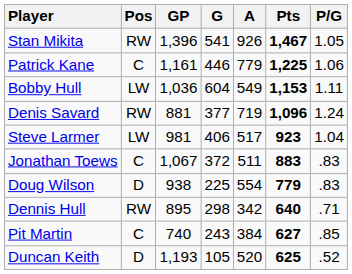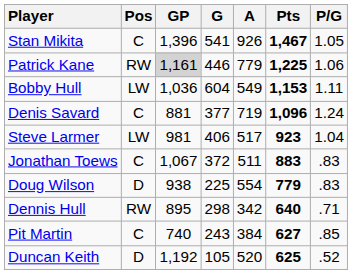 <table class="wikitable" style="text-align:center">
 <tr>
 <th style="text-align:left;">Player</th>
 <th>Pos</th>
 <th>GP</th>
 <th>G</th>
 <th>A</th>
 <th>Pts</th>
 <th>P/G</th>
 </tr>
 <tr>
 <td style="text-align:left;"><a href='#'>Stan Mikita</a></td>
-<td>RW</td>
+<td>C</td>
 <td>1,396</td>
 <td>541</td>
 <td>926</td>
 <td><strong>1,467</strong></td>
 <td>1.05</td>
 </tr>
 <tr>
 <td style="text-align:left;"><a href='#'>Patrick Kane</a></td>
-<td>C</td>
-<td>1,161</td>
+<td>RW</td>
+<td style="background: lightgrey;">1,161</td>
 <td>446</td>
 <td>779</td>
 <td><strong>1,225</strong></td>
 <td>1.06</td>
 </tr>
 <tr>
 <td style="text-align:left;"><a href='#'>Bobby Hull</a></td>
 <td>LW</td>
 <td>1,036</td>
 <td>604</td>
 <td>549</td>
 <td><strong>1,153</strong></td>
 <td>1.11</td>
 </tr>
 <tr>
 <td style="text-align:left;"><a href='#'>Denis Savard</a></td>
-<td>RW</td>
+<td>C</td>
 <td>881</td>
 <td>377</td>
 <td>719</td>
 <td><strong>1,096</strong></td>
 <td>1.24</td>
 </tr>
 <tr>
 <td style="text-align:left;"><a href='#'>Steve Larmer</a></td>
 <td>LW</td>
 <td>981</td>
 <td>406</td>
 <td>517</td>
 <td><strong>923</strong></td>
 <td>1.04</td>
 </tr>
 <tr>
 <td style="text-align:left;"><a href='#'>Jonathan Toews</a></td>
 <td>C</td>
 <td>1,067</td>
 <td>372</td>
 <td>511</td>
 <td><strong>883</strong></td>
 <td>.83</td>
 </tr>
 <tr>
 <td style="text-align:left;"><a href='#'>Doug Wilson</a></td>
 <td>D</td>
 <td>938</td>
 <td>225</td>
 <td>554</td>
 <td><strong>779</strong></td>
 <td>.83</td>
 </tr>
 <tr>
 <td style="text-align:left;"><a href='#'>Dennis Hull</a></td>
 <td>RW</td>
 <td>895</td>
 <td>298</td>
 <td>342</td>
 <td><strong>640</strong></td>
 <td>.71</td>
 </tr>
 <tr>
 <td style="text-align:left;"><a href='#'>Pit Martin</a></td>
 <td>C</td>
 <td>740</td>
 <td>243</td>
 <td>384</td>
 <td><strong>627</strong></td>
 <td>.85</td>
 </tr>
 <tr>
 <td style="text-align:left;"><a href='#'>Duncan Keith</a></td>
 <td>D</td>
-<td>1,193</td>
+<td>1,192</td>
 <td>105</td>
 <td>520</td>
 <td><strong>625</strong></td>
 <td>.52</td>
 </tr>
 </table>
